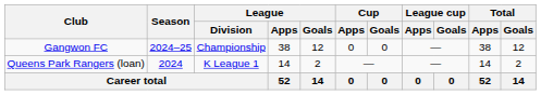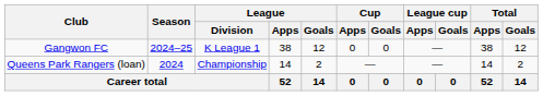 <table class="wikitable" style="text-align:center;">
 <tr>
 <th rowspan="2">Club</th>
 <th rowspan="2">Season</th>
 <th colspan="3">League</th>
 <th colspan="2">Cup</th>
 <th colspan="2">League cup</th>
 <th colspan="2">Total</th>
 </tr>
 <tr>
 <th>Division</th>
 <th>Apps</th>
 <th>Goals</th>
 <th>Apps</th>
 <th>Goals</th>
 <th>Apps</th>
 <th>Goals</th>
 <th>Apps</th>
 <th>Goals</th>
 </tr>
 <tr>
 <td><a href='#'>Gangwon FC</a></td>
 <td><a href='#'>2024–25</a></td>
-<td><a href='#'>Championship</a></td>
+<td><a href='#'>K League 1</a></td>
 <td>38</td>
 <td>12</td>
 <td>0</td>
 <td>0</td>
 <td colspan="2">—</td>
 <td>38</td>
 <td>12</td>
 </tr>
 <tr>
 <td><a href='#'>Queens Park Rangers</a> (loan)</td>
 <td><a href='#'>2024</a></td>
-<td><a href='#'>K League 1</a></td>
+<td><a href='#'>Championship</a></td>
 <td>14</td>
 <td>2</td>
 <td colspan="2">—</td>
 <td colspan="2">—</td>
 <td>14</td>
 <td>2</td>
 </tr>
 <tr>
 <th colspan=3>Career total</th>
 <th>52</th>
 <th>14</th>
 <th>0</th>
 <th>0</th>
 <th>0</th>
 <th>0</th>
 <th>52</th>
 <th>14</th>
 </tr>
 </table>
